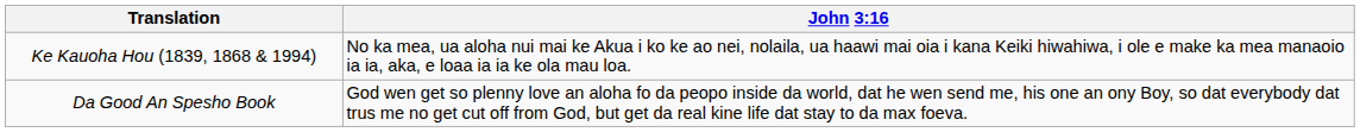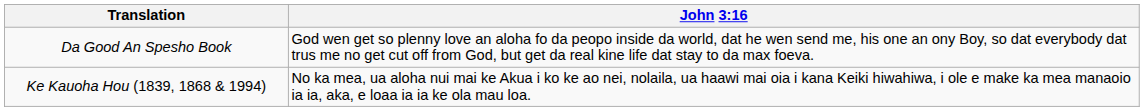 <table class="wikitable">
 <tr>
 <th style="text-align:center; width:25%;">Translation</th>
 <th><a href='#'>John</a> <a href='#'>3:16</a></th>
 </tr>
 <tr>
+<td style="text-align:center;"><em>Da Good An Spesho Book</em></td>
+<td>God wen get so plenny love an aloha fo da peopo inside da world, dat he wen send me, his one an ony Boy, so dat everybody dat trus me no get cut off from God, but get da real kine life dat stay to da max foeva.</td>
+</tr>
+<tr>
 <td style="text-align:center;"><em>Ke Kauoha Hou</em> (1839, 1868 & 1994)</td>
 <td>No ka mea, ua aloha nui mai ke Akua i ko ke ao nei, nolaila, ua haawi mai oia i kana Keiki hiwahiwa, i ole e make ka mea manaoio ia ia, aka, e loaa ia ia ke ola mau loa.</td>
 </tr>
-<tr>
-<td style="text-align:center;"><em>Da Good An Spesho Book</em></td>
-<td>God wen get so plenny love an aloha fo da peopo inside da world, dat he wen send me, his one an ony Boy, so dat everybody dat trus me no get cut off from God, but get da real kine life dat stay to da max foeva.</td>
-</tr>
 </table>
